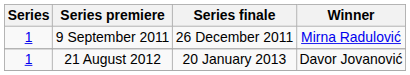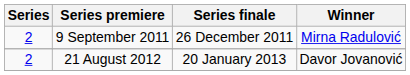 <table class="wikitable sortable">
 <tr>
 <th>Series</th>
 <th>Series premiere</th>
 <th>Series finale</th>
 <th>Winner</th>
 </tr>
 <tr style="text-align:center;">
-<td><a href='#'>1</a></td>
+<td><a href='#'>2</a></td>
 <td>9 September 2011</td>
 <td>26 December 2011</td>
 <td><a href='#'>Mirna Radulović</a></td>
 </tr>
 <tr>
 </tr>
 <tr style="text-align:center;">
-<td><a href='#'>1</a></td>
+<td><a href='#'>2</a></td>
 <td>21 August 2012</td>
 <td>20 January 2013</td>
 <td>Davor Jovanović</td>
 </tr>
 <tr>
 </tr>
 </table>
